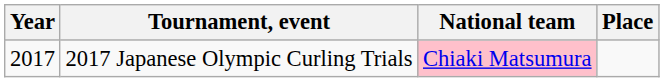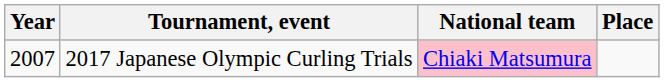 <table class="wikitable">
 <tr>
 <th scope="col">Year</th>
 <th scope="col">Tournament, event</th>
 <th scope="col">National team</th>
 <th scope="col">Place</th>
 </tr>
 <tr>
-<td>2017</td>
+<td>2007</td>
 <td>2017 Japanese Olympic Curling Trials</td>
 <td style="background: pink;"><a href='#'>Chiaki Matsumura</a></td>
 <td></td>
 </tr>
 </table>
